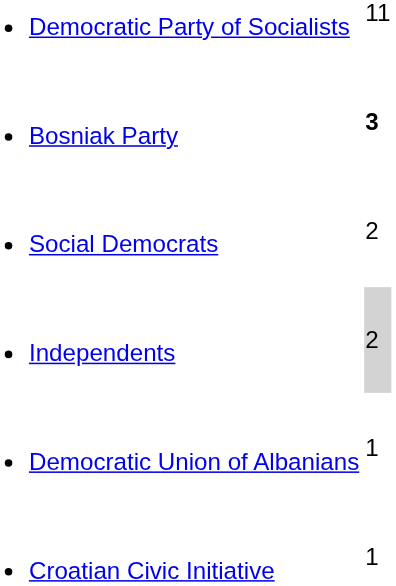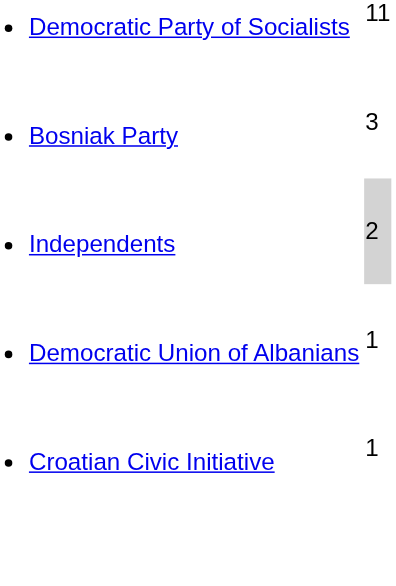 <table>
 <tr>
 <td><br><ul><li><a href='#'>Democratic Party of Socialists</a></li></ul></td>
 <td><div>11</div></td>
 </tr>
 <tr>
 <td><br><ul><li><a href='#'>Bosniak Party</a></li></ul></td>
-<td><strong><div>3</div></strong></td>
-</tr>
-<tr>
-<td><br><ul><li><a href='#'>Social Democrats</a></li></ul></td>
-<td><div>2</div></td>
+<td><div>3</div></td>
 </tr>
 <tr>
 <td><br><ul><li><a href='#'>Independents</a></li></ul></td>
 <td style="background: lightgrey;"><div>2</div></td>
 </tr>
 <tr>
 <td><br><ul><li><a href='#'>Democratic Union of Albanians</a></li></ul></td>
 <td><div>1</div></td>
 </tr>
 <tr>
 <td><br><ul><li><a href='#'>Croatian Civic Initiative</a></li></ul></td>
 <td><div>1</div></td>
 </tr>
 </table>
